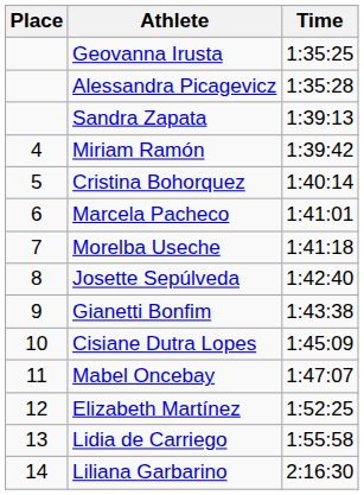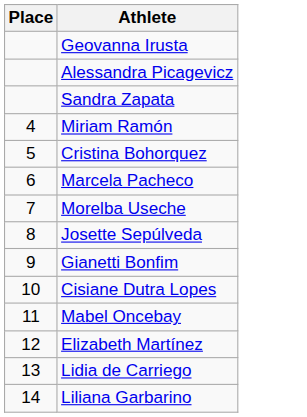 <table class=wikitable>
 <tr>
 <th>Place</th>
 <th>Athlete</th>
-<th>Time</th>
 </tr>
 <tr>
 <td align=center></td>
 <td><a href='#'>Geovanna Irusta</a> </td>
-<td>1:35:25</td>
 </tr>
 <tr>
 <td align=center></td>
 <td><a href='#'>Alessandra Picagevicz</a> </td>
-<td>1:35:28</td>
 </tr>
 <tr>
 <td align=center></td>
 <td><a href='#'>Sandra Zapata</a> </td>
-<td>1:39:13</td>
 </tr>
 <tr>
 <td align=center>4</td>
 <td><a href='#'>Miriam Ramón</a> </td>
-<td>1:39:42</td>
 </tr>
 <tr>
 <td align=center>5</td>
 <td><a href='#'>Cristina Bohorquez</a> </td>
-<td>1:40:14</td>
 </tr>
 <tr>
 <td align=center>6</td>
 <td><a href='#'>Marcela Pacheco</a> </td>
-<td>1:41:01</td>
 </tr>
 <tr>
 <td align=center>7</td>
 <td><a href='#'>Morelba Useche</a> </td>
-<td>1:41:18</td>
 </tr>
 <tr>
 <td align=center>8</td>
 <td><a href='#'>Josette Sepúlveda</a> </td>
-<td>1:42:40</td>
 </tr>
 <tr>
 <td align=center>9</td>
 <td><a href='#'>Gianetti Bonfim</a> </td>
-<td>1:43:38</td>
 </tr>
 <tr>
 <td align=center>10</td>
 <td><a href='#'>Cisiane Dutra Lopes</a> </td>
-<td>1:45:09</td>
 </tr>
 <tr>
 <td align=center>11</td>
 <td><a href='#'>Mabel Oncebay</a> </td>
-<td>1:47:07</td>
 </tr>
 <tr>
 <td align=center>12</td>
 <td><a href='#'>Elizabeth Martínez</a> </td>
-<td>1:52:25</td>
 </tr>
 <tr>
 <td align=center>13</td>
 <td><a href='#'>Lidia de Carriego</a> </td>
-<td>1:55:58</td>
 </tr>
 <tr>
 <td align=center>14</td>
 <td><a href='#'>Liliana Garbarino</a> </td>
-<td>2:16:30</td>
 </tr>
 </table>
